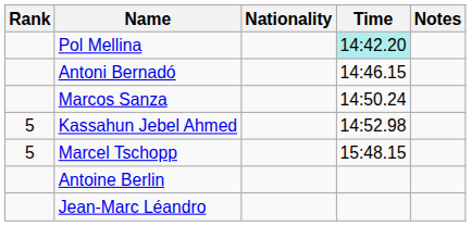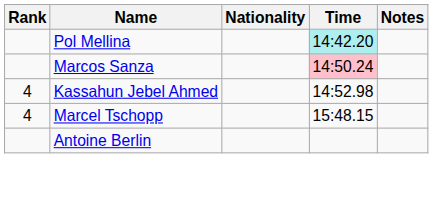 <table class="wikitable sortable" style="text-align:center; font-size:95%">
 <tr>
 <th>Rank</th>
 <th>Name</th>
 <th>Nationality</th>
 <th>Time</th>
 <th>Notes</th>
 </tr>
 <tr>
 <td></td>
 <td align=left><a href='#'>Pol Mellina</a></td>
 <td align=left></td>
 <td style="background: paleturquoise;">14:42.20</td>
 <td></td>
 </tr>
 <tr>
 <td></td>
-<td align=left><a href='#'>Antoni Bernadó</a></td>
+<td align=left><a href='#'>Marcos Sanza</a></td>
 <td align=left></td>
-<td>14:46.15</td>
+<td style="background: pink;">14:50.24</td>
 <td></td>
 </tr>
 <tr>
-<td></td>
-<td align=left><a href='#'>Marcos Sanza</a></td>
-<td align=left></td>
-<td>14:50.24</td>
-<td></td>
-</tr>
-<tr>
-<td>5</td>
+<td>4</td>
 <td align=left><a href='#'>Kassahun Jebel Ahmed</a></td>
 <td align=left></td>
 <td>14:52.98</td>
 <td></td>
 </tr>
 <tr>
-<td>5</td>
+<td>4</td>
 <td align=left><a href='#'>Marcel Tschopp</a></td>
 <td align=left></td>
 <td>15:48.15</td>
 <td></td>
 </tr>
 <tr>
 <td></td>
 <td align=left><a href='#'>Antoine Berlin</a></td>
 <td align=left></td>
 <td></td>
 <td></td>
 </tr>
-<tr>
-<td></td>
-<td align=left><a href='#'>Jean-Marc Léandro</a></td>
-<td align=left></td>
-<td></td>
-<td></td>
-</tr>
 </table>
